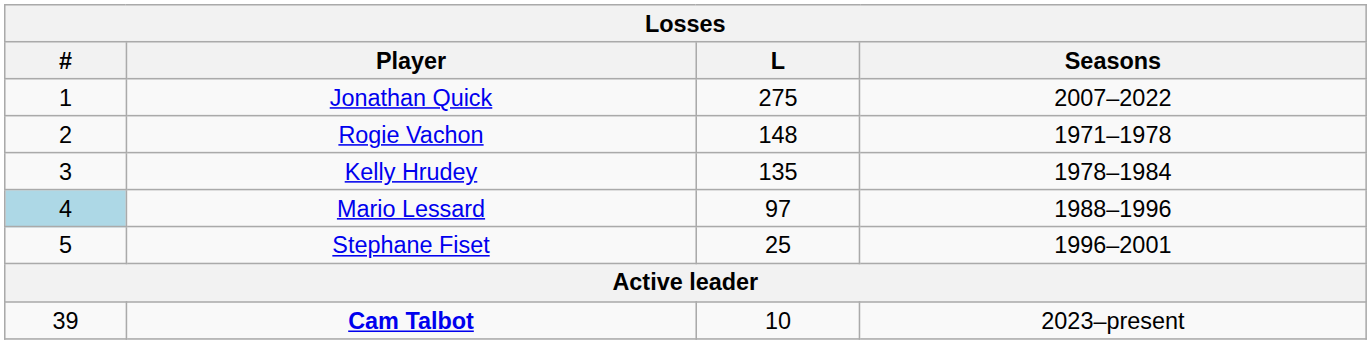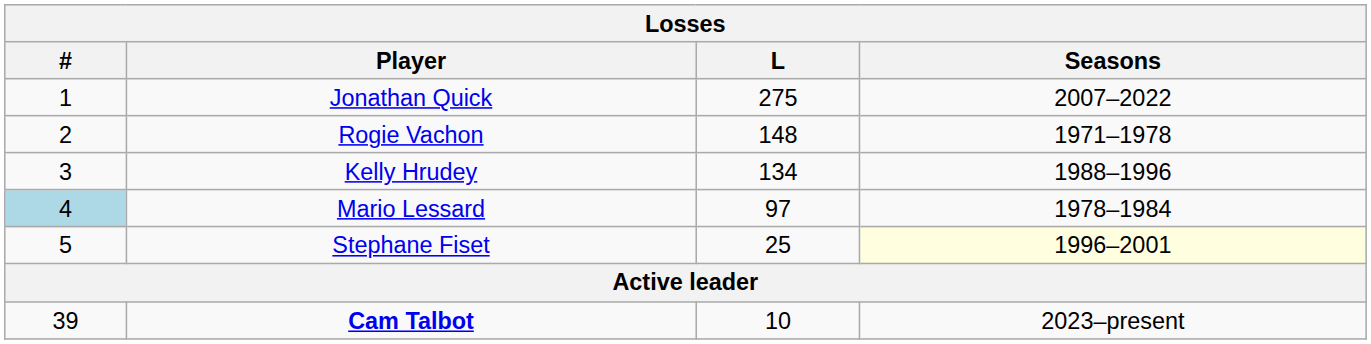 <table class="wikitable" style="text-align: center; font-size: 95%" width="70%">
 <tr>
 <th colspan="4">Losses</th>
 </tr>
 <tr>
 <th>#</th>
 <th>Player</th>
 <th>L</th>
 <th>Seasons</th>
 </tr>
 <tr>
 <td>1</td>
 <td><a href='#'>Jonathan Quick</a></td>
 <td>275</td>
 <td>2007–2022</td>
 </tr>
 <tr>
 <td>2</td>
 <td><a href='#'>Rogie Vachon</a></td>
 <td>148</td>
 <td>1971–1978</td>
 </tr>
 <tr>
 <td>3</td>
 <td><a href='#'>Kelly Hrudey</a></td>
-<td>135</td>
-<td>1978–1984</td>
+<td>134</td>
+<td>1988–1996</td>
 </tr>
 <tr>
 <td style="background: lightblue;">4</td>
 <td><a href='#'>Mario Lessard</a></td>
 <td>97</td>
-<td>1988–1996</td>
+<td>1978–1984</td>
 </tr>
 <tr>
 <td>5</td>
 <td><a href='#'>Stephane Fiset</a></td>
 <td>25</td>
-<td>1996–2001</td>
+<td style="background: lightyellow;">1996–2001</td>
 </tr>
 <tr>
 <th colspan="4">Active leader</th>
 </tr>
 <tr>
 <td>39</td>
 <td><strong><a href='#'>Cam Talbot</a></strong></td>
 <td>10</td>
 <td>2023–present</td>
 </tr>
 </table>
